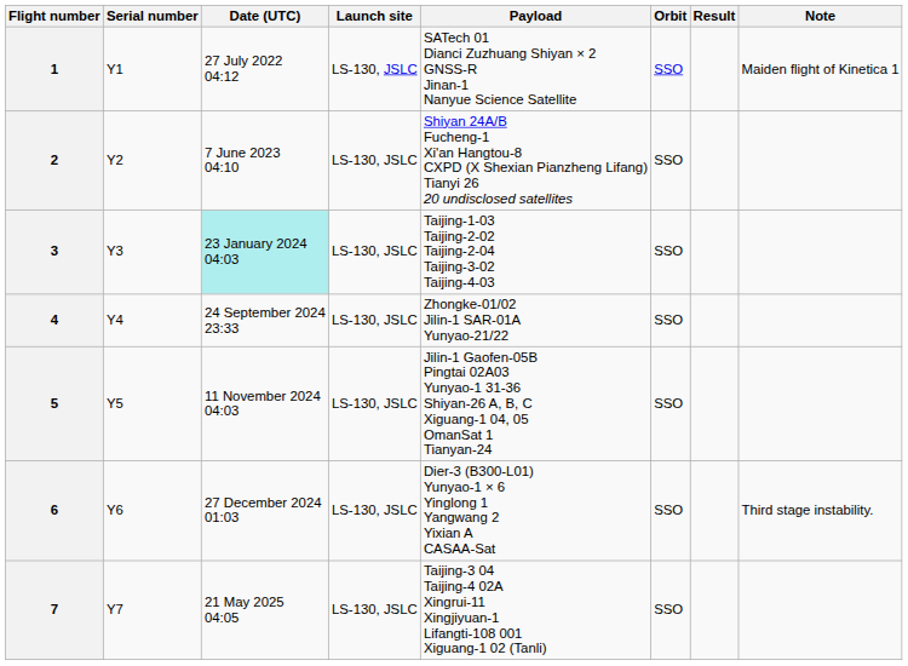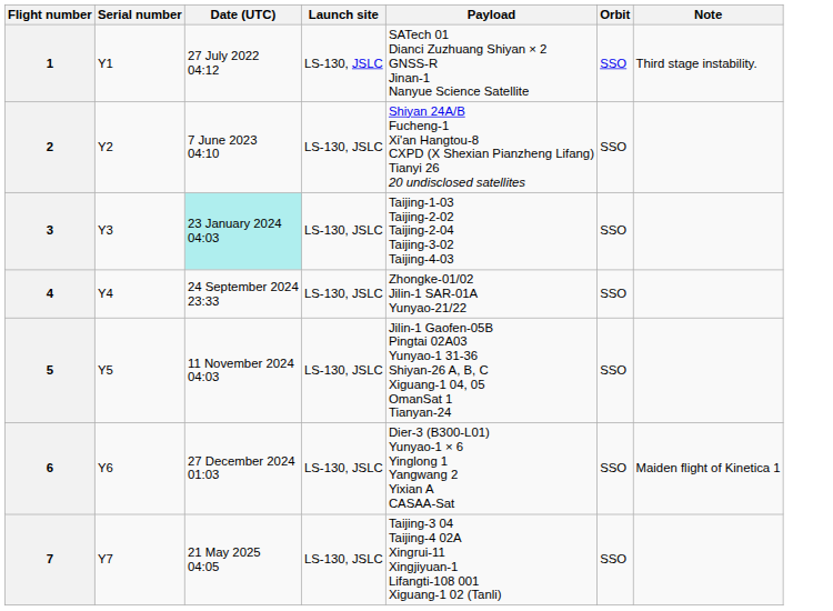 <table class="wikitable">
 <tr>
 <th>Flight number</th>
 <th>Serial number</th>
 <th>Date (UTC)</th>
 <th>Launch site</th>
 <th>Payload</th>
 <th>Orbit</th>
-<th>Result</th>
 <th>Note</th>
 </tr>
 <tr>
 <th>1</th>
 <td>Y1</td>
 <td>27 July 2022<br>04:12</td>
 <td>LS-130, <a href='#'>JSLC</a></td>
 <td>SATech 01<br>Dianci Zuzhuang Shiyan × 2<br>GNSS-R<br>Jinan-1<br>Nanyue Science Satellite</td>
 <td><a href='#'>SSO</a></td>
-<td></td>
-<td>Maiden flight of Kinetica 1</td>
+<td>Third stage instability.</td>
 </tr>
 <tr>
 <th>2</th>
 <td>Y2</td>
 <td>7 June 2023<br>04:10</td>
 <td>LS-130, JSLC</td>
 <td><a href='#'>Shiyan 24A/B</a><br>Fucheng-1<br>Xi'an Hangtou-8<br>CXPD (X Shexian Pianzheng Lifang)<br>Tianyi 26<br><em>20 undisclosed satellites</em></td>
 <td>SSO</td>
-<td></td>
 <td></td>
 </tr>
 <tr>
 <th>3</th>
 <td>Y3</td>
 <td style="background: paleturquoise;">23 January 2024<br>04:03</td>
 <td>LS-130, JSLC</td>
 <td>Taijing-1-03<br>Taijing-2-02<br>Taijing-2-04<br>Taijing-3-02<br>Taijing-4-03</td>
 <td>SSO</td>
 <td></td>
-<td></td>
 </tr>
 <tr>
 <th>4</th>
 <td>Y4</td>
 <td>24 September 2024<br>23:33</td>
 <td>LS-130, JSLC</td>
 <td>Zhongke-01/02<br>Jilin-1 SAR-01A<br>Yunyao-21/22</td>
 <td>SSO</td>
-<td></td>
 <td></td>
 </tr>
 <tr>
 <th>5</th>
 <td>Y5</td>
 <td>11 November 2024<br>04:03</td>
 <td>LS-130, JSLC</td>
 <td>Jilin-1 Gaofen-05B<br>Pingtai 02A03<br>Yunyao-1 31-36<br>Shiyan-26 A, B, C<br>Xiguang-1 04, 05<br>OmanSat 1<br>Tianyan-24</td>
 <td>SSO</td>
 <td></td>
-<td></td>
 </tr>
 <tr>
 <th>6</th>
 <td>Y6</td>
 <td>27 December 2024<br>01:03</td>
 <td>LS-130, JSLC</td>
 <td>Dier-3 (B300-L01)<br>Yunyao-1 × 6<br>Yinglong 1<br>Yangwang 2<br>Yixian A<br>CASAA-Sat</td>
 <td>SSO</td>
-<td></td>
-<td>Third stage instability.</td>
+<td>Maiden flight of Kinetica 1</td>
 </tr>
 <tr>
 <th>7</th>
 <td>Y7</td>
 <td>21 May 2025<br>04:05</td>
 <td>LS-130, JSLC</td>
 <td>Taijing-3 04<br>Taijing-4 02A<br>Xingrui-11<br>Xingjiyuan-1<br>Lifangti-108 001<br>Xiguang-1 02 (Tanli)</td>
 <td>SSO</td>
 <td></td>
-<td></td>
 </tr>
 </table>
